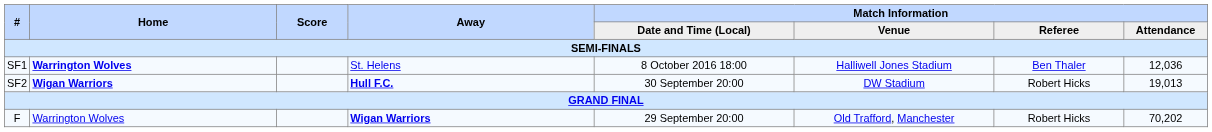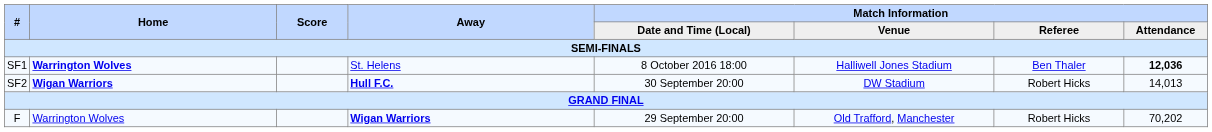 <table border="1" cellpadding="3" cellspacing="0" style="border-collapse:collapse; font-size:90%; text-align:center; width:100%;">
 <tr style="background:#c1d8ff;">
 <th rowspan="2">#</th>
 <th rowspan="2" style="width:21%;">Home</th>
 <th rowspan="2" style="width:6%;">Score</th>
 <th rowspan="2" style="width:21%;">Away</th>
 <th colspan=6>Match Information</th>
 </tr>
 <tr style="background:#efefef;">
 <th width=17%>Date and Time (Local)</th>
 <th width=17%>Venue</th>
 <th width=11%>Referee</th>
 <th width=7%>Attendance</th>
 </tr>
 <tr style="background:#d0e7ff;">
 <td colspan=8><strong>SEMI-FINALS</strong></td>
 </tr>
 <tr style="background:#f5faff;">
 <td>SF1</td>
 <td align=left><strong> <a href='#'>Warrington Wolves</a></strong></td>
 <td></td>
 <td align=left> <a href='#'>St. Helens</a></td>
 <td>8 October 2016 18:00</td>
 <td><a href='#'>Halliwell Jones Stadium</a></td>
 <td><a href='#'>Ben Thaler</a></td>
-<td>12,036</td>
+<td><strong>12,036</strong></td>
 </tr>
 <tr style="background:#f5faff;">
 <td>SF2</td>
 <td align=left><strong> <a href='#'>Wigan Warriors</a></strong></td>
 <td></td>
 <td align=left><strong> <a href='#'>Hull F.C.</a></strong></td>
 <td>30 September 20:00</td>
 <td><a href='#'>DW Stadium</a></td>
 <td>Robert Hicks</td>
-<td>19,013</td>
+<td>14,013</td>
 </tr>
 <tr style="background:#d0e7ff;">
 <td colspan=8><strong><a href='#'>GRAND FINAL</a></strong></td>
 </tr>
 <tr style="background:#f5faff;">
 <td>F</td>
 <td align=left> <a href='#'>Warrington Wolves</a></td>
 <td></td>
 <td align=left><strong> <a href='#'>Wigan Warriors</a></strong></td>
 <td>29 September 20:00</td>
 <td><a href='#'>Old Trafford</a>, <a href='#'>Manchester</a></td>
 <td>Robert Hicks</td>
 <td>70,202</td>
 </tr>
 </table>
